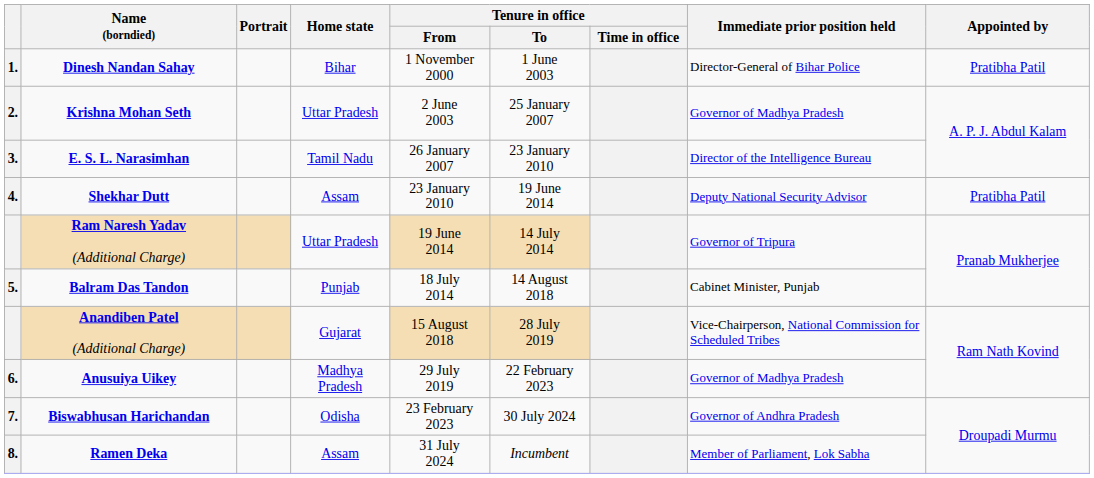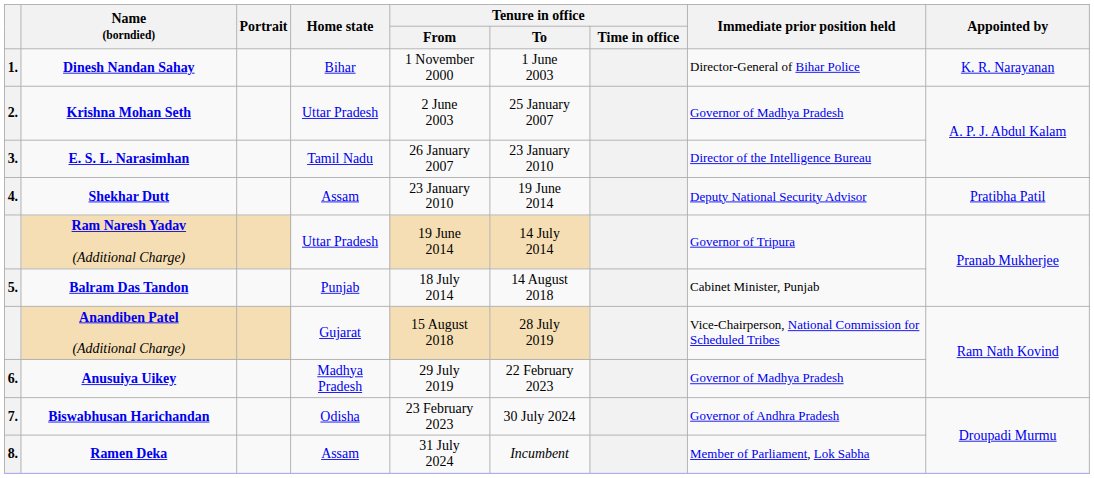 <table class="wikitable sortable" style="text-align:center; border:1px #aaf solid;">
 <tr>
 <th rowspan="2"></th>
 <th rowspan="2" style="width:16em">Name<br><small>(borndied)</small></th>
 <th rowspan="2">Portrait</th>
 <th rowspan="2" style="width:7em">Home state</th>
 <th colspan="3">Tenure in office</th>
 <th rowspan="2" style="width:18em">Immediate prior position held</th>
 <th rowspan="2" style="width:12em">Appointed by</th>
 </tr>
 <tr>
 <th style="width:7em">From</th>
 <th style="width:7em">To</th>
 <th style="width:7em">Time in office</th>
 </tr>
 <tr>
 <th>1.</th>
 <td><strong><a href='#'>Dinesh Nandan Sahay</a></strong><br></td>
 <td></td>
 <td><a href='#'>Bihar</a></td>
 <td>1 November<br>2000</td>
 <td>1 June<br>2003</td>
 <th><strong></strong></th>
 <td align="left" style="font-size:93%">Director-General of <a href='#'>Bihar Police</a></td>
-<td><a href='#'>Pratibha Patil</a><br></td>
+<td><a href='#'>K. R. Narayanan</a><br></td>
 </tr>
 <tr>
 <th>2.</th>
 <td><br><strong><a href='#'>Krishna Mohan Seth</a></strong><br><br></td>
 <td></td>
 <td><a href='#'>Uttar Pradesh</a></td>
 <td>2 June<br>2003</td>
 <td>25 January<br>2007</td>
 <th><strong></strong></th>
 <td align="left" style="font-size:93%"><a href='#'>Governor of Madhya Pradesh</a> </td>
 <td rowspan="2"><a href='#'>A. P. J. Abdul Kalam</a><br></td>
 </tr>
 <tr>
 <th>3.</th>
 <td><strong><a href='#'>E. S. L. Narasimhan</a></strong><br></td>
 <td></td>
 <td><a href='#'>Tamil Nadu</a></td>
 <td>26 January<br>2007</td>
 <td>23 January<br>2010</td>
 <th><strong></strong></th>
 <td align="left" style="font-size:93%"><a href='#'>Director of the Intelligence Bureau</a></td>
 </tr>
 <tr>
 <th>4.</th>
 <td><strong><a href='#'>Shekhar Dutt</a></strong><br> </td>
 <td></td>
 <td><a href='#'>Assam</a></td>
 <td>23 January<br>2010</td>
 <td>19 June<br>2014</td>
 <th><strong></strong></th>
 <td align="left" style="font-size:93%"><a href='#'>Deputy National Security Advisor</a></td>
 <td><a href='#'>Pratibha Patil</a><br></td>
 </tr>
 <tr>
 <th></th>
 <td bgcolor="wheat"><strong><a href='#'>Ram Naresh Yadav</a></strong><br><br><em>(Additional Charge)</em></td>
 <td bgcolor="wheat"></td>
 <td><a href='#'>Uttar Pradesh</a></td>
 <td bgcolor="wheat">19 June<br>2014</td>
 <td bgcolor="wheat">14 July<br>2014</td>
 <th><strong></strong></th>
 <td align="left" style="font-size:93%"><a href='#'>Governor of Tripura</a></td>
 <td rowspan="2"><a href='#'>Pranab Mukherjee</a><br></td>
 </tr>
 <tr>
 <th>5.</th>
 <td><strong><a href='#'>Balram Das Tandon</a></strong><br></td>
 <td></td>
 <td><a href='#'>Punjab</a></td>
 <td>18 July<br>2014</td>
 <td>14 August<br>2018</td>
 <th><strong></strong></th>
 <td align="left" style="font-size:93%">Cabinet Minister, Punjab </td>
 </tr>
 <tr>
 <th></th>
 <td bgcolor="wheat"><strong><a href='#'>Anandiben Patel</a></strong><br><br><em>(Additional Charge)</em></td>
 <td bgcolor="wheat"></td>
 <td><a href='#'>Gujarat</a></td>
 <td bgcolor="wheat">15 August<br>2018</td>
 <td bgcolor="wheat">28 July<br>2019</td>
 <th><strong></strong></th>
 <td align="left" style="font-size:93%">Vice-Chairperson, <a href='#'>National Commission for Scheduled Tribes</a></td>
 <td rowspan="2"><a href='#'>Ram Nath Kovind</a><br></td>
 </tr>
 <tr>
 <th>6.</th>
 <td><strong><a href='#'>Anusuiya Uikey</a></strong><br></td>
 <td></td>
 <td><a href='#'>Madhya Pradesh</a></td>
 <td>29 July<br>2019</td>
 <td>22 February<br>2023</td>
 <th><strong></strong></th>
 <td align="left" style="font-size:93%"><a href='#'>Governor of Madhya Pradesh</a> </td>
 </tr>
 <tr>
 <th>7.</th>
 <td><strong><a href='#'>Biswabhusan Harichandan</a></strong><br></td>
 <td></td>
 <td><a href='#'>Odisha</a></td>
 <td>23 February<br>2023</td>
 <td>30 July 2024</td>
 <th><strong></strong></th>
 <td align="left" style="font-size:93%"><a href='#'>Governor of Andhra Pradesh</a></td>
 <td rowspan=2><a href='#'>Droupadi Murmu</a><br></td>
 </tr>
 <tr>
 <th>8.</th>
 <td><strong><a href='#'>Ramen Deka</a></strong><br></td>
 <td></td>
 <td><a href='#'>Assam</a></td>
 <td>31 July<br>2024</td>
 <td><em>Incumbent</em></td>
 <th><strong></strong></th>
 <td align="left" style="font-size:93%"><a href='#'>Member of Parliament</a>, <a href='#'>Lok Sabha</a></td>
 </tr>
 <tr>
 </tr>
 </table>
